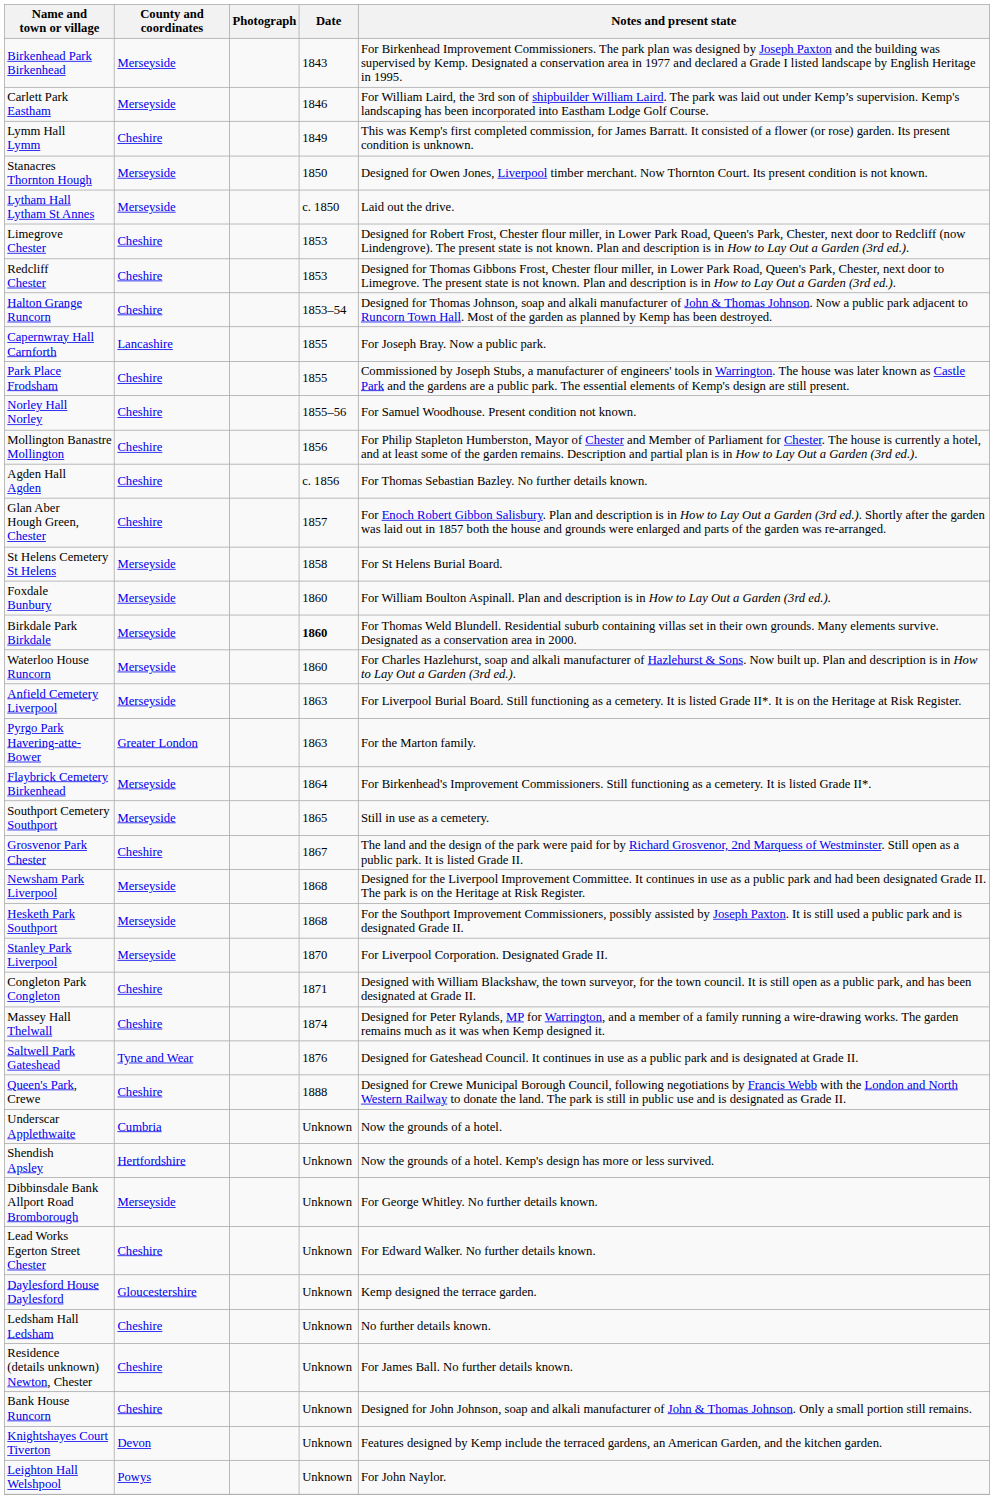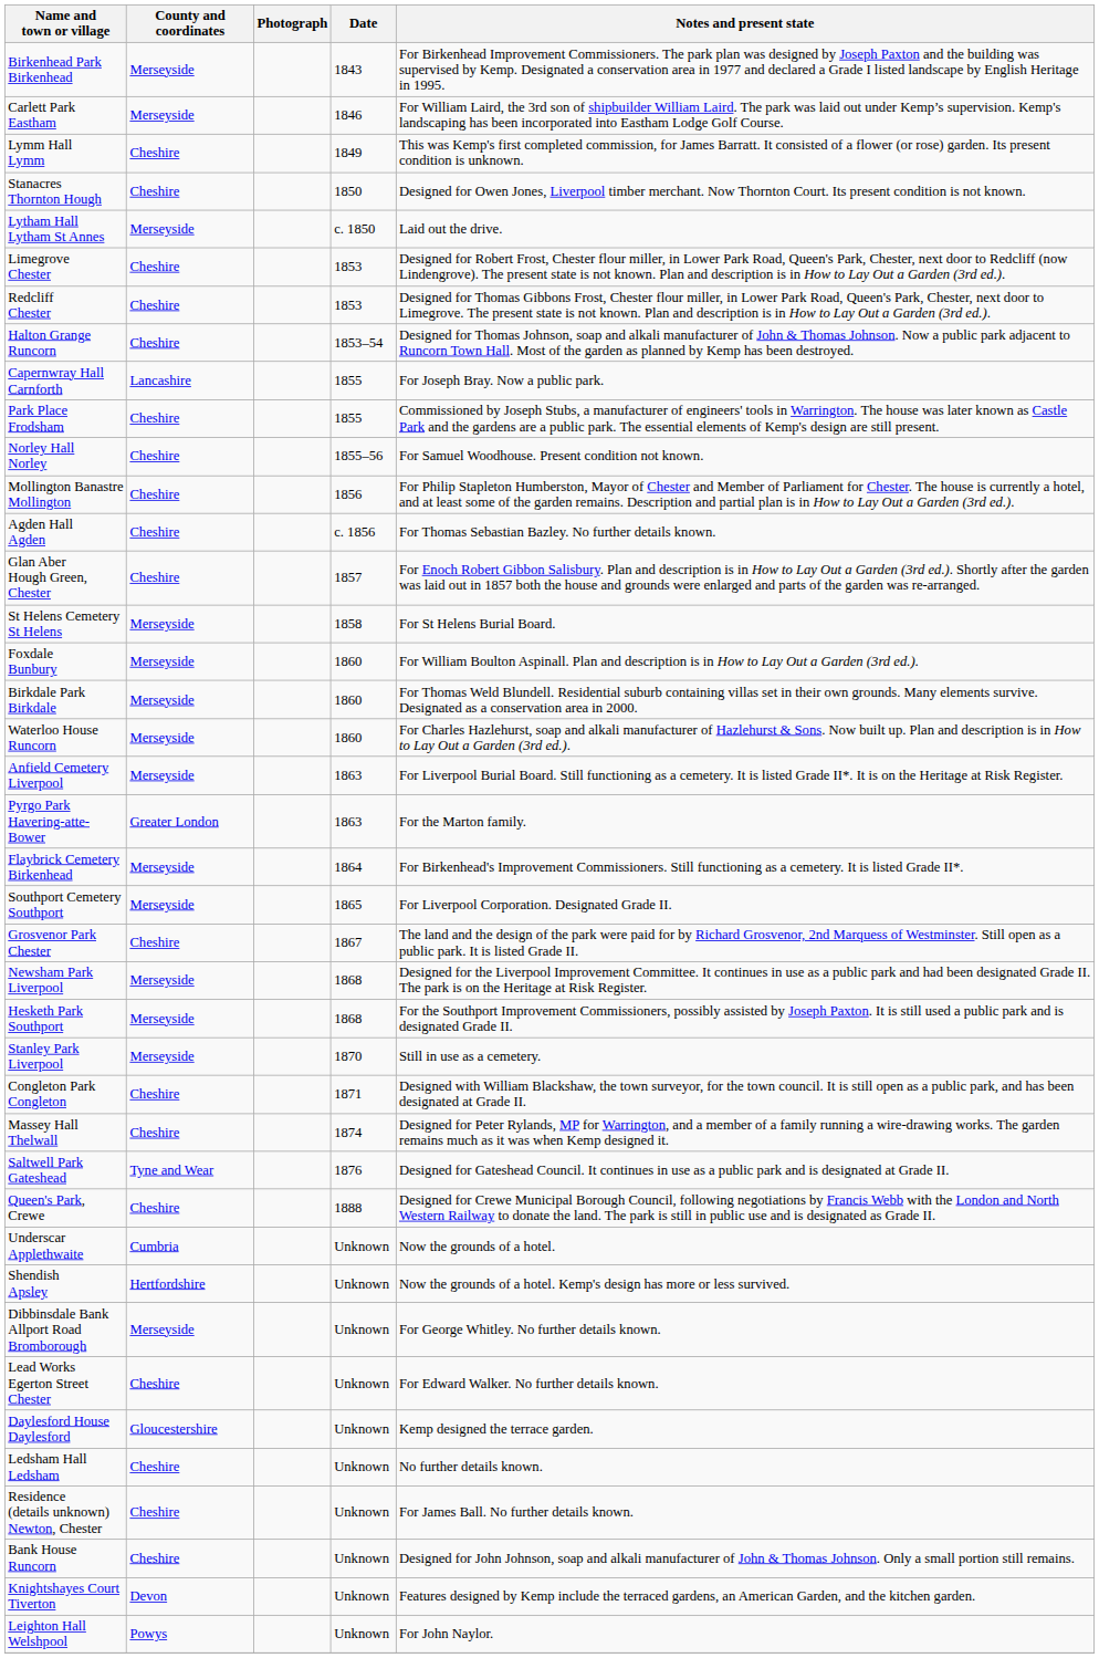 <table class="wikitable sortable">
 <tr>
 <th scope="col"  style="width:10%">Name and<br>town or village</th>
 <th scope="col"  style="width:12%">County and<br>coordinates</th>
 <th scope="col"  style="width:100px" class="unsortable">Photograph</th>
 <th scope="col"  style="width:6%">Date</th>
 <th scope="col"  style="width:70%" class="unsortable">Notes and present state</th>
 </tr>
 <tr>
 <td><a href='#'>Birkenhead Park</a><br><a href='#'>Birkenhead</a></td>
 <td><a href='#'>Merseyside</a><br><small></small></td>
 <td></td>
 <td>1843</td>
 <td>For Birkenhead Improvement Commissioners. The park plan was designed by <a href='#'>Joseph Paxton</a> and the building was supervised by Kemp. Designated a conservation area in 1977 and declared a Grade I listed landscape by English Heritage in 1995.</td>
 </tr>
 <tr>
 <td>Carlett Park<br><a href='#'>Eastham</a></td>
 <td><a href='#'>Merseyside</a><br><small></small></td>
 <td></td>
 <td>1846</td>
 <td>For William Laird, the 3rd son of <a href='#'>shipbuilder William Laird</a>. The park was laid out under Kemp’s supervision. Kemp's landscaping has been incorporated into Eastham Lodge Golf Course.</td>
 </tr>
 <tr>
 <td>Lymm Hall<br><a href='#'>Lymm</a></td>
 <td><a href='#'>Cheshire</a><br><small></small></td>
 <td></td>
 <td>1849</td>
 <td>This was Kemp's first completed commission, for James Barratt.  It consisted of a flower (or rose) garden.  Its present condition is unknown.</td>
 </tr>
 <tr>
 <td>Stanacres<br><a href='#'>Thornton Hough</a></td>
-<td><a href='#'>Merseyside</a><br><small></small></td>
+<td><a href='#'>Cheshire</a><br><small></small></td>
 <td></td>
 <td>1850</td>
 <td>Designed for Owen Jones, <a href='#'>Liverpool</a> timber merchant.  Now Thornton Court.  Its present condition is not known.</td>
 </tr>
 <tr>
 <td><a href='#'>Lytham Hall</a><br><a href='#'>Lytham St Annes</a></td>
 <td><a href='#'>Merseyside</a><br><small></small></td>
 <td></td>
 <td>c. 1850</td>
 <td>Laid out the drive.</td>
 </tr>
 <tr>
 <td>Limegrove<br><a href='#'>Chester</a></td>
 <td><a href='#'>Cheshire</a><br><small></small></td>
 <td></td>
 <td>1853</td>
 <td>Designed for Robert Frost, Chester flour miller, in Lower Park Road, Queen's Park, Chester, next door to Redcliff (now Lindengrove).  The present state is not known. Plan and description is in <em>How to Lay Out a Garden (3rd ed.)</em>.</td>
 </tr>
 <tr>
 <td>Redcliff<br><a href='#'>Chester</a></td>
 <td><a href='#'>Cheshire</a><br><small></small></td>
 <td></td>
 <td>1853</td>
 <td>Designed for Thomas Gibbons Frost, Chester flour miller, in Lower Park Road, Queen's Park, Chester, next door to Limegrove.  The present state is not known. Plan and description is in <em>How to Lay Out a Garden (3rd ed.)</em>.</td>
 </tr>
 <tr>
 <td><a href='#'>Halton Grange</a><br><a href='#'>Runcorn</a></td>
 <td><a href='#'>Cheshire</a><br><small></small></td>
 <td></td>
 <td>1853–54</td>
 <td>Designed for Thomas Johnson, soap and alkali manufacturer of <a href='#'>John & Thomas Johnson</a>.  Now a public park adjacent to <a href='#'>Runcorn Town Hall</a>.  Most of the garden as planned by Kemp has been destroyed.</td>
 </tr>
 <tr>
 <td><a href='#'>Capernwray Hall</a><br><a href='#'>Carnforth</a></td>
 <td><a href='#'>Lancashire</a><br><small></small></td>
 <td></td>
 <td>1855</td>
 <td>For Joseph Bray.  Now a public park.</td>
 </tr>
 <tr>
 <td><a href='#'>Park Place</a><br><a href='#'>Frodsham</a></td>
 <td><a href='#'>Cheshire</a><br><small></small></td>
 <td></td>
 <td>1855</td>
 <td>Commissioned by Joseph Stubs, a manufacturer of engineers' tools in <a href='#'>Warrington</a>.  The house was later known as <a href='#'>Castle Park</a> and the gardens are a public park.  The essential elements of Kemp's design are still present.</td>
 </tr>
 <tr>
 <td><a href='#'>Norley Hall</a><br><a href='#'>Norley</a></td>
 <td><a href='#'>Cheshire</a><br><small></small></td>
 <td></td>
 <td>1855–56</td>
 <td>For Samuel Woodhouse.  Present condition not known.</td>
 </tr>
 <tr>
 <td>Mollington Banastre<br><a href='#'>Mollington</a></td>
 <td><a href='#'>Cheshire</a><br><small></small></td>
 <td></td>
 <td>1856</td>
 <td>For Philip Stapleton Humberston, Mayor of <a href='#'>Chester</a> and Member of Parliament for <a href='#'>Chester</a>.  The house is currently a hotel, and at least some of the garden remains. Description and partial plan is in <em>How to Lay Out a Garden (3rd ed.)</em>.</td>
 </tr>
 <tr>
 <td>Agden Hall<br><a href='#'>Agden</a></td>
 <td><a href='#'>Cheshire</a><br><small></small></td>
 <td></td>
 <td>c. 1856</td>
 <td>For Thomas Sebastian Bazley.  No further details known.</td>
 </tr>
 <tr>
 <td>Glan Aber<br>Hough Green,<br><a href='#'>Chester</a></td>
 <td><a href='#'>Cheshire</a><br><small></small></td>
 <td></td>
 <td>1857</td>
 <td>For <a href='#'>Enoch Robert Gibbon Salisbury</a>. Plan and description is in <em>How to Lay Out a Garden (3rd ed.)</em>. Shortly after the garden was laid out in 1857 both the house and grounds were enlarged and parts of the garden was re-arranged.</td>
 </tr>
 <tr>
 <td>St Helens Cemetery<br><a href='#'>St Helens</a></td>
 <td><a href='#'>Merseyside</a><br><small></small></td>
 <td></td>
 <td>1858</td>
 <td>For St Helens Burial Board.</td>
 </tr>
 <tr>
 <td>Foxdale<br><a href='#'>Bunbury</a></td>
 <td><a href='#'>Merseyside</a><br><small></small></td>
 <td></td>
 <td>1860</td>
 <td>For William Boulton Aspinall. Plan and description is in <em>How to Lay Out a Garden (3rd ed.)</em>.</td>
 </tr>
 <tr>
 <td>Birkdale Park<br><a href='#'>Birkdale</a></td>
 <td><a href='#'>Merseyside</a><br><small></small></td>
 <td></td>
-<td><strong>1860</strong></td>
+<td>1860</td>
 <td>For Thomas Weld Blundell. Residential suburb containing villas set in their own grounds. Many elements survive. Designated as a conservation area in 2000.</td>
 </tr>
 <tr>
 <td>Waterloo House<br><a href='#'>Runcorn</a></td>
 <td><a href='#'>Merseyside</a><br><small></small></td>
 <td></td>
 <td>1860</td>
 <td>For Charles Hazlehurst, soap and alkali manufacturer of <a href='#'>Hazlehurst & Sons</a>.  Now built up. Plan and description is in <em>How to Lay Out a Garden (3rd ed.)</em>.</td>
 </tr>
 <tr>
 <td><a href='#'>Anfield Cemetery</a><br><a href='#'>Liverpool</a></td>
 <td><a href='#'>Merseyside</a><br><small></small></td>
 <td></td>
 <td>1863</td>
 <td>For Liverpool Burial Board.  Still functioning as a cemetery. It is listed Grade II*. It is on the Heritage at Risk Register.</td>
 </tr>
 <tr>
 <td><a href='#'>Pyrgo Park</a><br><a href='#'>Havering-atte-Bower</a></td>
 <td><a href='#'>Greater London</a><br><small></small></td>
 <td></td>
 <td>1863</td>
 <td>For the Marton family.</td>
 </tr>
 <tr>
 <td><a href='#'>Flaybrick Cemetery</a><br><a href='#'>Birkenhead</a></td>
 <td><a href='#'>Merseyside</a><br><small></small></td>
 <td></td>
 <td>1864</td>
 <td>For Birkenhead's Improvement Commissioners.  Still functioning as a cemetery. It is listed Grade II*.</td>
 </tr>
 <tr>
 <td>Southport Cemetery<br><a href='#'>Southport</a></td>
 <td><a href='#'>Merseyside</a><br><small></small></td>
 <td></td>
 <td>1865</td>
-<td>Still in use as a cemetery.</td>
+<td>For Liverpool Corporation.  Designated Grade II.</td>
 </tr>
 <tr>
 <td><a href='#'>Grosvenor Park</a> <a href='#'>Chester</a></td>
 <td><a href='#'>Cheshire</a><br><small></small></td>
 <td></td>
 <td>1867</td>
 <td>The land and the design of the park were paid for by <a href='#'>Richard Grosvenor, 2nd Marquess of Westminster</a>.  Still open as a public park.  It is listed Grade II.</td>
 </tr>
 <tr>
 <td><a href='#'>Newsham Park</a><br><a href='#'>Liverpool</a></td>
 <td><a href='#'>Merseyside</a><br><small></small></td>
 <td></td>
 <td>1868</td>
 <td>Designed for the Liverpool Improvement Committee.  It continues in use as a public park and had been designated Grade II. The park is on the Heritage at Risk Register.</td>
 </tr>
 <tr>
 <td><a href='#'>Hesketh Park</a><br><a href='#'>Southport</a></td>
 <td><a href='#'>Merseyside</a><br><small></small></td>
 <td></td>
 <td>1868</td>
 <td>For the Southport Improvement Commissioners, possibly assisted by <a href='#'>Joseph Paxton</a>.  It is still used a public park and is designated Grade II.</td>
 </tr>
 <tr>
 <td><a href='#'>Stanley Park</a><br><a href='#'>Liverpool</a></td>
 <td><a href='#'>Merseyside</a><br><small></small></td>
 <td></td>
 <td>1870</td>
-<td>For Liverpool Corporation.  Designated Grade II.</td>
+<td>Still in use as a cemetery.</td>
 </tr>
 <tr>
 <td>Congleton Park<br><a href='#'>Congleton</a></td>
 <td><a href='#'>Cheshire</a><br><small></small></td>
 <td></td>
 <td>1871</td>
 <td>Designed with William Blackshaw, the town surveyor, for the town council.  It is still open as a public park, and has been designated at Grade II.</td>
 </tr>
 <tr>
 <td>Massey Hall<br><a href='#'>Thelwall</a></td>
 <td><a href='#'>Cheshire</a><br><small></small></td>
 <td></td>
 <td>1874</td>
 <td>Designed for Peter Rylands, <a href='#'>MP</a> for <a href='#'>Warrington</a>, and a member of a family running a wire-drawing works.  The garden remains much as it was when Kemp designed it.</td>
 </tr>
 <tr>
 <td><a href='#'>Saltwell Park</a><br><a href='#'>Gateshead</a></td>
 <td><a href='#'>Tyne and Wear</a><br><small></small></td>
 <td></td>
 <td>1876</td>
 <td>Designed for Gateshead Council.  It continues in use as a public park and is designated at Grade II.</td>
 </tr>
 <tr>
 <td><a href='#'>Queen's Park</a>, Crewe</td>
 <td><a href='#'>Cheshire</a><br><small></small></td>
 <td></td>
 <td>1888</td>
 <td>Designed for Crewe Municipal Borough Council, following negotiations by <a href='#'>Francis Webb</a> with the <a href='#'>London and North Western Railway</a> to donate the land.  The park is still in public use and is designated as Grade II.</td>
 </tr>
 <tr>
 <td>Underscar<br><a href='#'>Applethwaite</a></td>
 <td><a href='#'>Cumbria</a><br><small></small></td>
 <td></td>
 <td>Unknown</td>
 <td>Now the grounds of a hotel.</td>
 </tr>
 <tr>
 <td>Shendish<br><a href='#'>Apsley</a></td>
 <td><a href='#'>Hertfordshire</a><br><small></small></td>
 <td></td>
 <td>Unknown</td>
 <td>Now the grounds of a hotel.  Kemp's design has more or less survived.</td>
 </tr>
 <tr>
 <td>Dibbinsdale Bank<br>Allport Road<br><a href='#'>Bromborough</a></td>
 <td><a href='#'>Merseyside</a><br><small></small></td>
 <td></td>
 <td>Unknown</td>
 <td>For George Whitley.  No further details known.</td>
 </tr>
 <tr>
 <td>Lead Works<br>Egerton Street<br><a href='#'>Chester</a></td>
 <td><a href='#'>Cheshire</a><br><small></small></td>
 <td></td>
 <td>Unknown</td>
 <td>For Edward Walker.  No further details known.</td>
 </tr>
 <tr>
 <td><a href='#'>Daylesford House</a><br><a href='#'>Daylesford</a></td>
 <td><a href='#'>Gloucestershire</a><br><small></small></td>
 <td></td>
 <td>Unknown</td>
 <td>Kemp designed the terrace garden.</td>
 </tr>
 <tr>
 <td>Ledsham Hall<br><a href='#'>Ledsham</a></td>
 <td><a href='#'>Cheshire</a><br><small></small></td>
 <td></td>
 <td>Unknown</td>
 <td>No further details known.</td>
 </tr>
 <tr>
 <td>Residence<br>(details unknown)<br><a href='#'>Newton</a>, Chester</td>
 <td><a href='#'>Cheshire</a><br><small></small></td>
 <td></td>
 <td>Unknown</td>
 <td>For James Ball.  No further details known.</td>
 </tr>
 <tr>
 <td>Bank House<br><a href='#'>Runcorn</a></td>
 <td><a href='#'>Cheshire</a><br><small></small></td>
 <td></td>
 <td>Unknown</td>
 <td>Designed for John Johnson, soap and alkali manufacturer of <a href='#'>John & Thomas Johnson</a>. Only a small portion still remains.</td>
 </tr>
 <tr>
 <td><a href='#'>Knightshayes Court</a><br><a href='#'>Tiverton</a></td>
 <td><a href='#'>Devon</a><br><small></small></td>
 <td></td>
 <td>Unknown</td>
 <td>Features designed by Kemp include the terraced gardens, an American Garden, and the kitchen garden.</td>
 </tr>
 <tr>
 <td><a href='#'>Leighton Hall</a><br><a href='#'>Welshpool</a></td>
 <td><a href='#'>Powys</a><br><small></small></td>
 <td></td>
 <td>Unknown</td>
 <td>For John Naylor.</td>
 </tr>
 <tr>
 </tr>
 </table>
